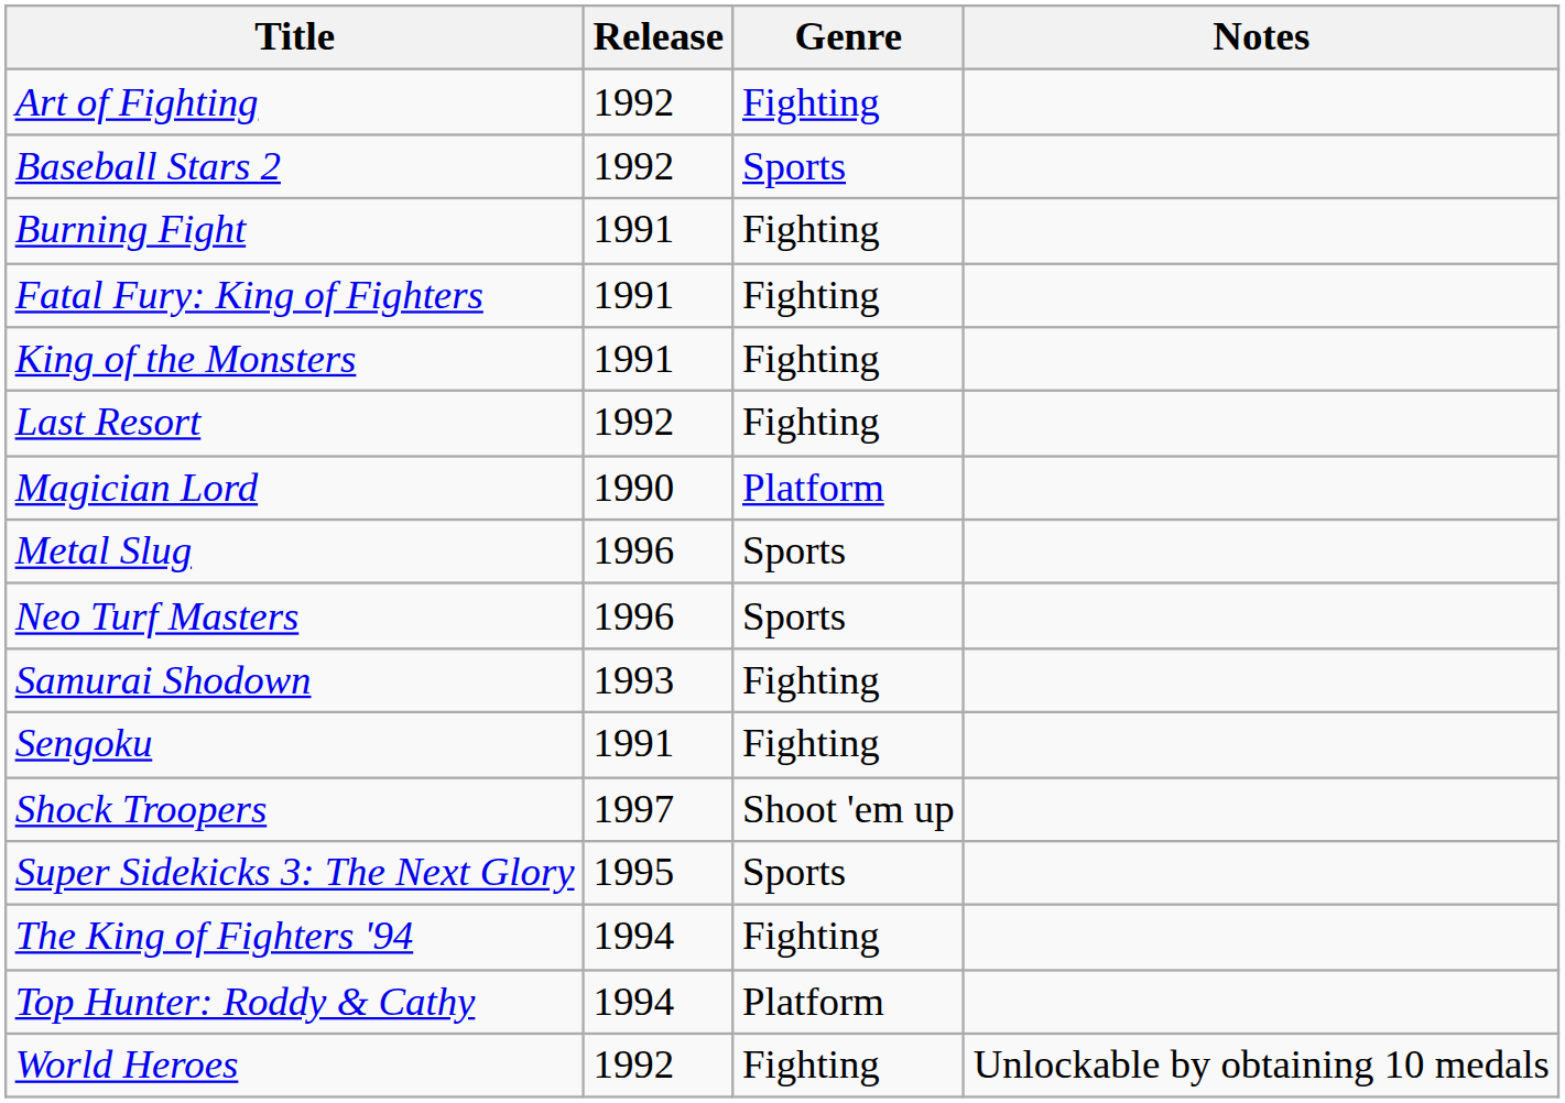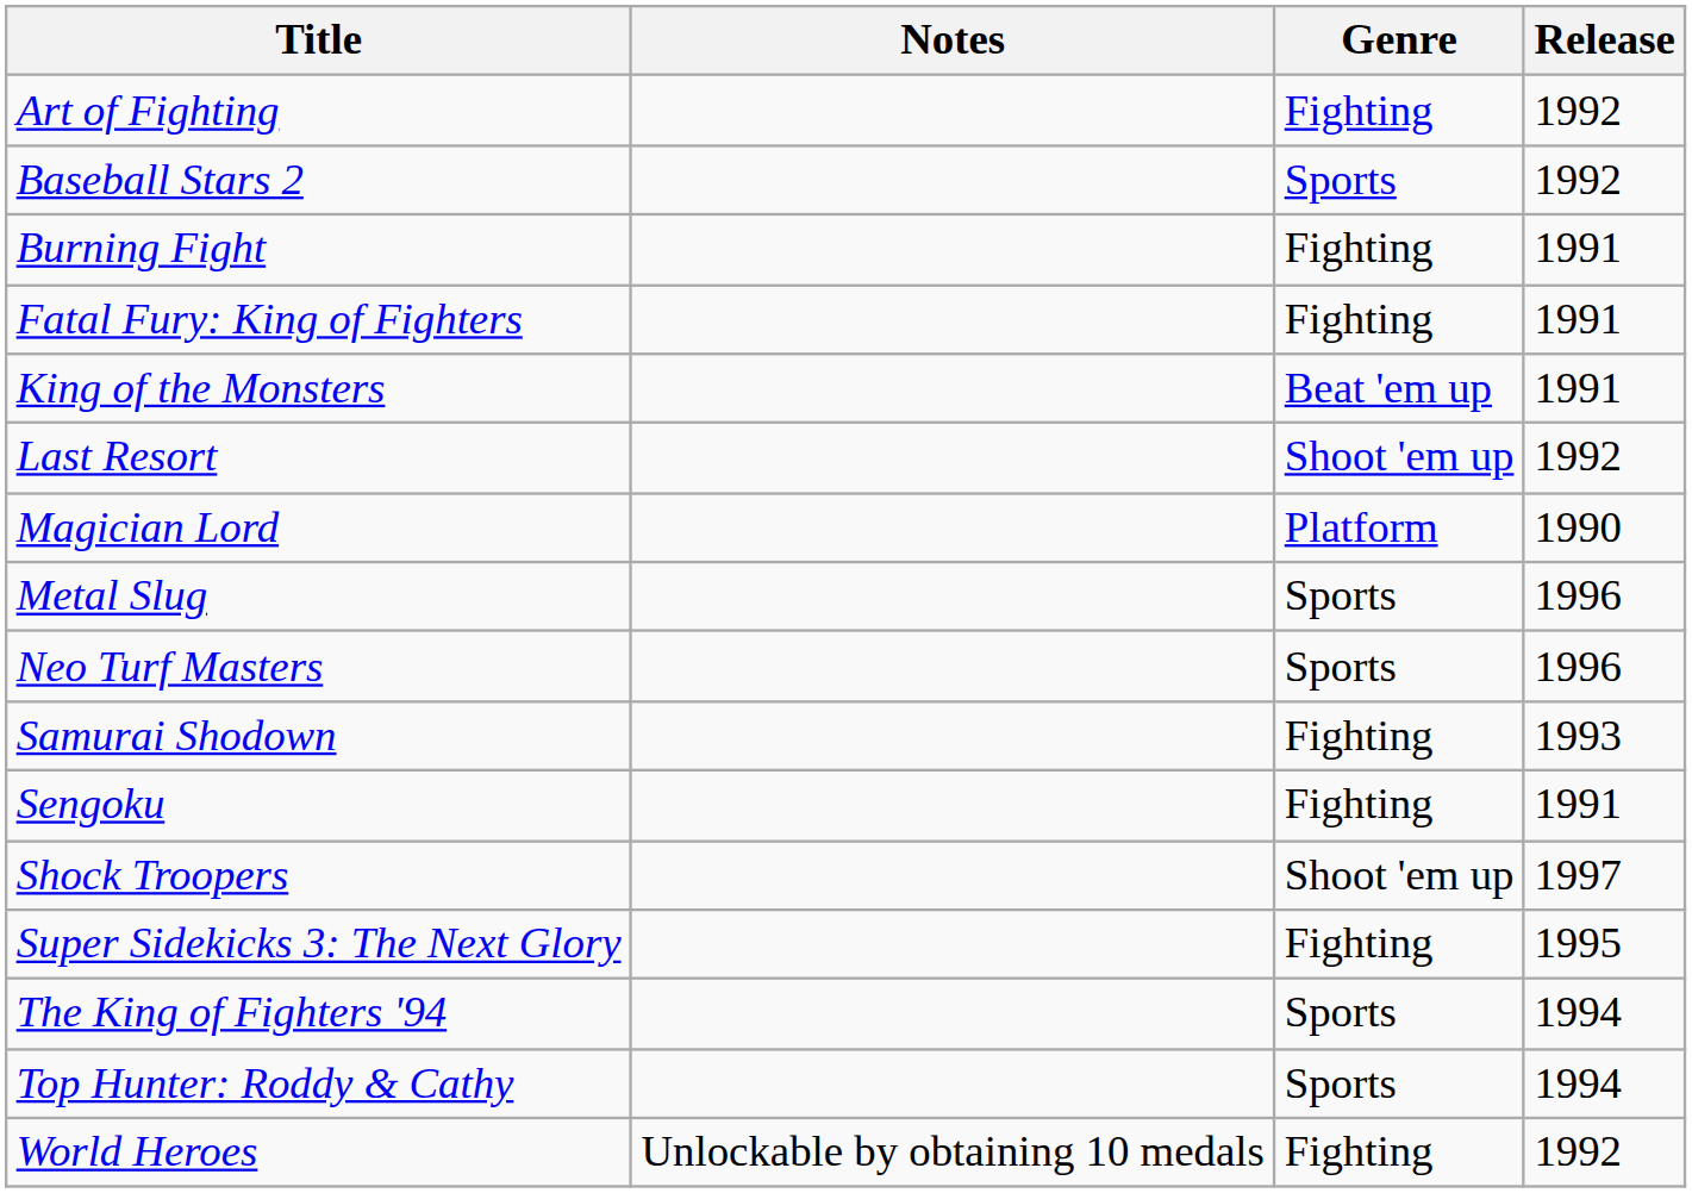 <table class="wikitable sortable">
 <tr>
 <th scope="col">Title</th>
+<th scope="col" class="unsortable">Notes</th>
+<th scope="col">Genre</th>
 <th scope="col">Release</th>
-<th scope="col">Genre</th>
-<th scope="col" class="unsortable">Notes</th>
 </tr>
 <tr>
 <td><em><a href='#'>Art of Fighting</a></em></td>
+<td></td>
+<td><a href='#'>Fighting</a></td>
 <td>1992</td>
-<td><a href='#'>Fighting</a></td>
-<td></td>
 </tr>
 <tr>
 <td><em><a href='#'>Baseball Stars 2</a></em></td>
+<td></td>
+<td><a href='#'>Sports</a></td>
 <td>1992</td>
-<td><a href='#'>Sports</a></td>
-<td></td>
 </tr>
 <tr>
 <td><em><a href='#'>Burning Fight</a></em></td>
+<td></td>
+<td>Fighting</td>
 <td>1991</td>
-<td>Fighting</td>
-<td></td>
 </tr>
 <tr>
 <td><em><a href='#'>Fatal Fury: King of Fighters</a></em></td>
+<td></td>
+<td>Fighting</td>
 <td>1991</td>
-<td>Fighting</td>
-<td></td>
 </tr>
 <tr>
 <td><em><a href='#'>King of the Monsters</a></em></td>
+<td></td>
+<td><a href='#'>Beat 'em up</a></td>
 <td>1991</td>
-<td>Fighting</td>
-<td></td>
 </tr>
 <tr>
 <td><em><a href='#'>Last Resort</a></em></td>
+<td></td>
+<td><a href='#'>Shoot 'em up</a></td>
 <td>1992</td>
-<td>Fighting</td>
-<td></td>
 </tr>
 <tr>
 <td><em><a href='#'>Magician Lord</a></em></td>
+<td></td>
+<td><a href='#'>Platform</a></td>
 <td>1990</td>
-<td><a href='#'>Platform</a></td>
-<td></td>
 </tr>
 <tr>
 <td><em><a href='#'>Metal Slug</a></em></td>
+<td></td>
+<td>Sports</td>
 <td>1996</td>
-<td>Sports</td>
-<td></td>
 </tr>
 <tr>
 <td><em><a href='#'>Neo Turf Masters</a></em></td>
+<td></td>
+<td>Sports</td>
 <td>1996</td>
-<td>Sports</td>
-<td></td>
 </tr>
 <tr>
 <td><em><a href='#'>Samurai Shodown</a></em></td>
+<td></td>
+<td>Fighting</td>
 <td>1993</td>
-<td>Fighting</td>
-<td></td>
 </tr>
 <tr>
 <td><em><a href='#'>Sengoku</a></em></td>
+<td></td>
+<td>Fighting</td>
 <td>1991</td>
-<td>Fighting</td>
-<td></td>
 </tr>
 <tr>
 <td><em><a href='#'>Shock Troopers</a></em></td>
+<td></td>
+<td>Shoot 'em up</td>
 <td>1997</td>
-<td>Shoot 'em up</td>
-<td></td>
 </tr>
 <tr>
 <td><em><a href='#'>Super Sidekicks 3: The Next Glory</a></em></td>
+<td></td>
+<td>Fighting</td>
 <td>1995</td>
-<td>Sports</td>
-<td></td>
 </tr>
 <tr>
 <td><em><a href='#'>The King of Fighters '94</a></em></td>
+<td></td>
+<td>Sports</td>
 <td>1994</td>
-<td>Fighting</td>
-<td></td>
 </tr>
 <tr>
 <td><em><a href='#'>Top Hunter: Roddy & Cathy</a></em></td>
+<td></td>
+<td>Sports</td>
 <td>1994</td>
-<td>Platform</td>
-<td></td>
 </tr>
 <tr>
 <td><em><a href='#'>World Heroes</a></em></td>
+<td>Unlockable by obtaining 10 medals</td>
+<td>Fighting</td>
 <td>1992</td>
-<td>Fighting</td>
-<td>Unlockable by obtaining 10 medals</td>
 </tr>
 </table>
